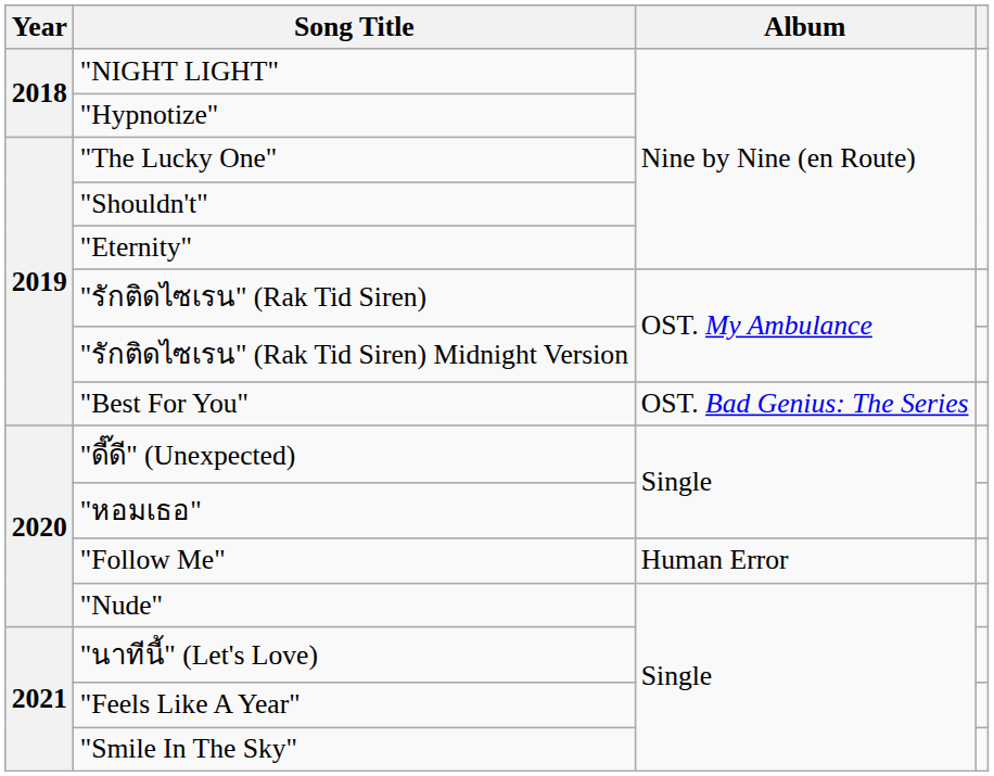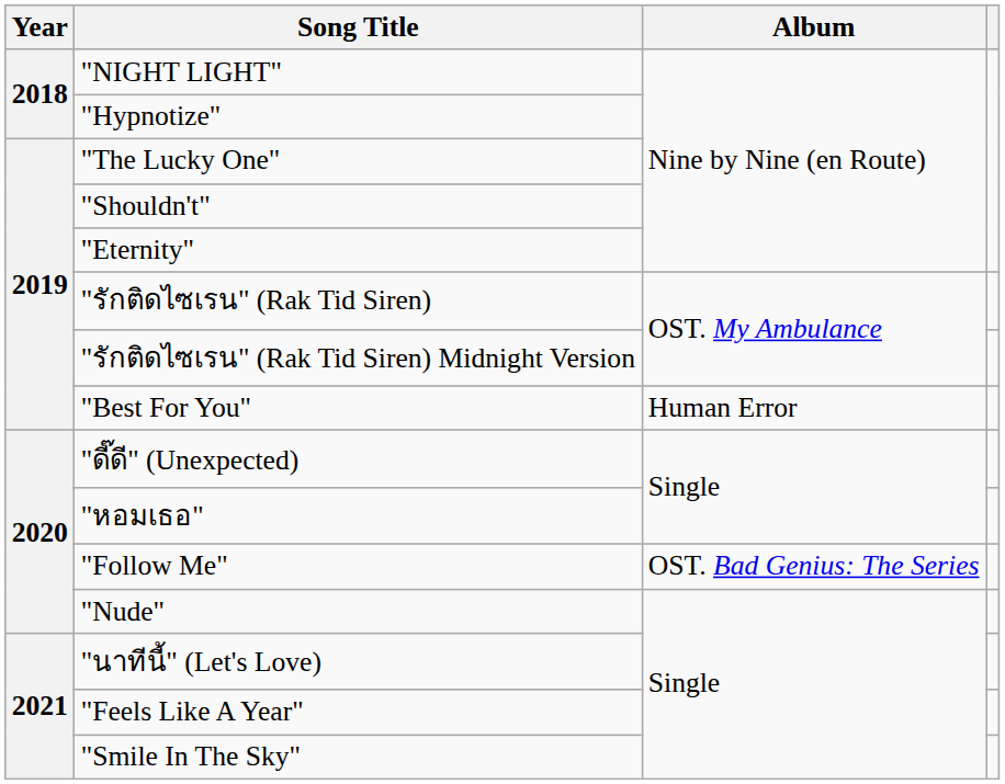 <table class="wikitable sortable plainrowheaders">
 <tr>
 <th scope="col">Year</th>
 <th scope="col">Song Title</th>
 <th scope="col" class="unsortable">Album</th>
 <th scope="col" class="unsortable"></th>
 </tr>
 <tr>
 <th scope="row" rowspan="2">2018</th>
 <td>"NIGHT LIGHT"</td>
 <td rowspan="5">Nine by Nine (en Route)</td>
 <td style="text-align: center;" rowspan="5"></td>
 </tr>
 <tr>
 <td>"Hypnotize"</td>
 </tr>
 <tr>
 <th scope="row" rowspan="6">2019</th>
 <td>"The Lucky One"</td>
 </tr>
 <tr>
 <td>"Shouldn't"</td>
 </tr>
 <tr>
 <td>"Eternity"</td>
 </tr>
 <tr>
 <td>"รักติดไซเรน" (Rak Tid Siren) <br></td>
 <td rowspan="2">OST. <em><a href='#'>My Ambulance</a></em></td>
 <td style="text-align: center;"></td>
 </tr>
 <tr>
 <td>"รักติดไซเรน" (Rak Tid Siren) Midnight Version</td>
 <td style="text-align: center;"></td>
 </tr>
 <tr>
 <td>"Best For You"</td>
-<td>OST. <em><a href='#'>Bad Genius: The Series</a></em></td>
+<td>Human Error</td>
 <td style="text-align: center;"></td>
 </tr>
 <tr>
 <th scope="row" rowspan="4">2020</th>
 <td>"ดี๊ดี" (Unexpected) <br></td>
 <td rowspan="2">Single</td>
 <td style="text-align: center;"></td>
 </tr>
 <tr>
 <td>"หอมเธอ"<br></td>
 <td style="text-align: center;"></td>
 </tr>
 <tr>
 <td>"Follow Me"<br></td>
-<td>Human Error</td>
+<td>OST. <em><a href='#'>Bad Genius: The Series</a></em></td>
 <td style="text-align: center;"></td>
 </tr>
 <tr>
 <td>"Nude" <br></td>
 <td rowspan="4">Single</td>
 <td style="text-align: center;"></td>
 </tr>
 <tr>
 <th scope="row" rowspan="3">2021</th>
 <td>"นาทีนี้" (Let's Love)</td>
 <td style="text-align: center;"></td>
 </tr>
 <tr>
 <td>"Feels Like A Year" <br></td>
 <td style="text-align: center;"></td>
 </tr>
 <tr>
 <td>"Smile In The Sky"</td>
 <td style="text-align: center;"></td>
 </tr>
 </table>
